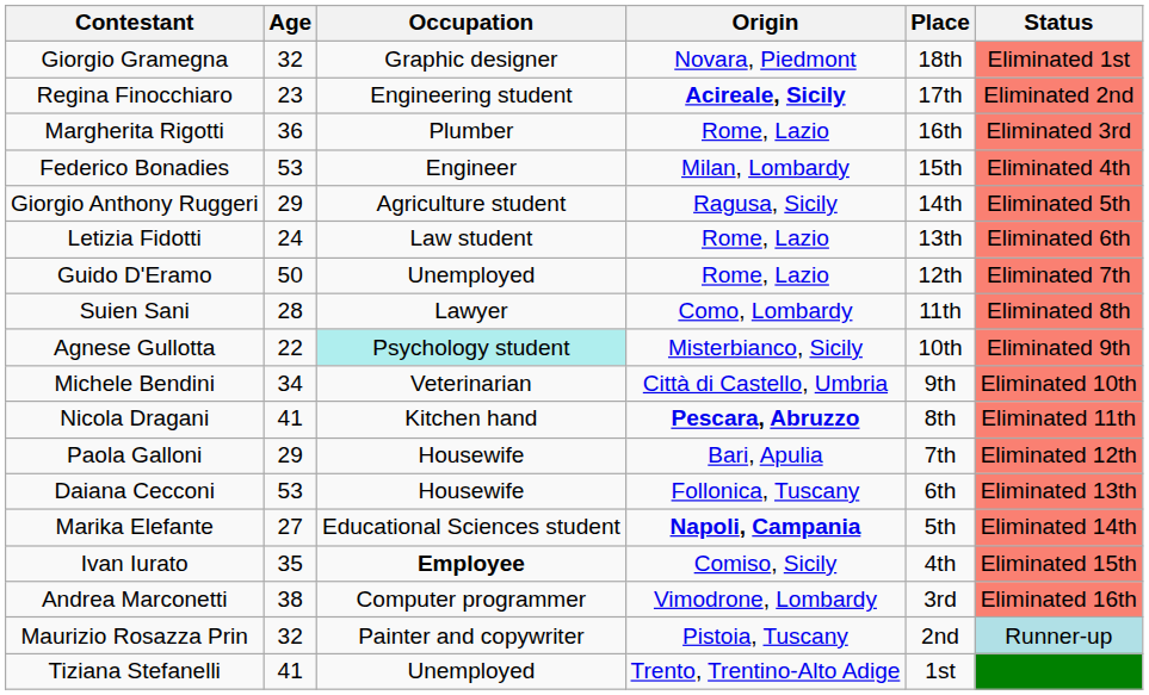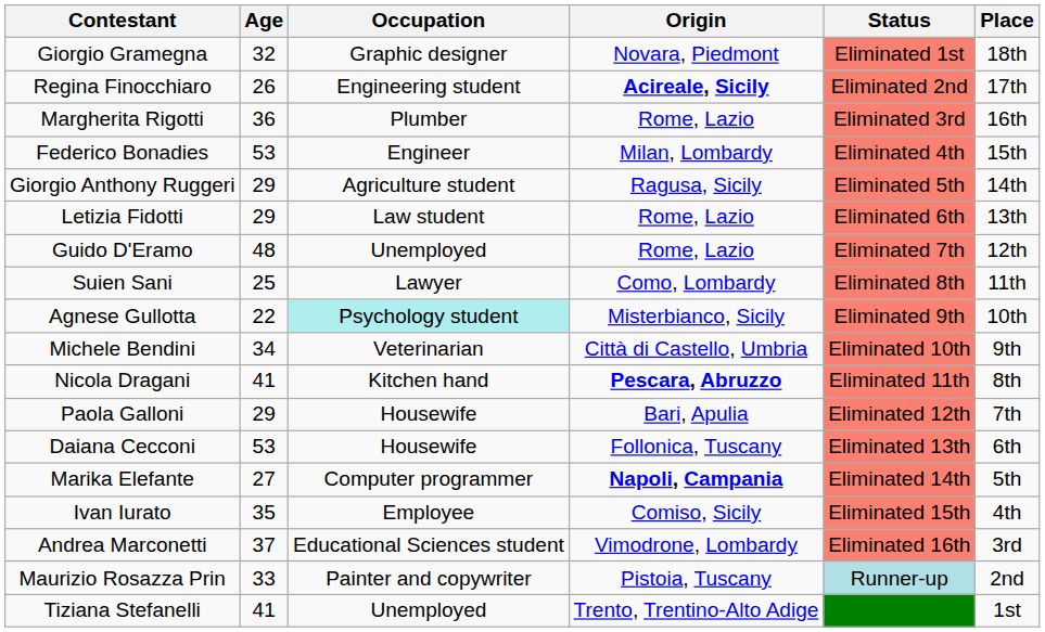 <table class="wikitable" style="text-align: center;">
 <tr>
 <th>Contestant</th>
 <th>Age</th>
 <th>Occupation</th>
 <th>Origin</th>
+<th>Status</th>
 <th>Place</th>
-<th>Status</th>
 </tr>
 <tr>
 <td>Giorgio Gramegna</td>
 <td>32</td>
 <td>Graphic designer</td>
 <td><a href='#'>Novara</a>, <a href='#'>Piedmont</a></td>
+<td bgcolor=#fa8072>Eliminated 1st</td>
 <td>18th</td>
-<td bgcolor=#fa8072>Eliminated 1st</td>
 </tr>
 <tr>
 <td>Regina Finocchiaro</td>
-<td>23</td>
+<td>26</td>
 <td>Engineering student</td>
 <td><strong><a href='#'>Acireale</a>, <a href='#'>Sicily</a></strong></td>
+<td bgcolor=#fa8072>Eliminated 2nd</td>
 <td>17th</td>
-<td bgcolor=#fa8072>Eliminated 2nd</td>
 </tr>
 <tr>
 <td>Margherita Rigotti</td>
 <td>36</td>
 <td>Plumber</td>
 <td><a href='#'>Rome</a>, <a href='#'>Lazio</a></td>
+<td bgcolor=#fa8072>Eliminated 3rd</td>
 <td>16th</td>
-<td bgcolor=#fa8072>Eliminated 3rd</td>
 </tr>
 <tr>
 <td>Federico Bonadies</td>
 <td>53</td>
 <td>Engineer</td>
 <td><a href='#'>Milan</a>, <a href='#'>Lombardy</a></td>
+<td bgcolor=#fa8072>Eliminated 4th</td>
 <td>15th</td>
-<td bgcolor=#fa8072>Eliminated 4th</td>
 </tr>
 <tr>
 <td>Giorgio Anthony Ruggeri</td>
 <td>29</td>
 <td>Agriculture student</td>
 <td><a href='#'>Ragusa</a>, <a href='#'>Sicily</a></td>
+<td bgcolor=#fa8072>Eliminated 5th</td>
 <td>14th</td>
-<td bgcolor=#fa8072>Eliminated 5th</td>
 </tr>
 <tr>
 <td>Letizia Fidotti</td>
-<td>24</td>
+<td>29</td>
 <td>Law student</td>
 <td><a href='#'>Rome</a>, <a href='#'>Lazio</a></td>
+<td bgcolor=#fa8072>Eliminated 6th</td>
 <td>13th</td>
-<td bgcolor=#fa8072>Eliminated 6th</td>
 </tr>
 <tr>
 <td>Guido D'Eramo</td>
-<td>50</td>
+<td>48</td>
 <td>Unemployed</td>
 <td><a href='#'>Rome</a>, <a href='#'>Lazio</a></td>
+<td bgcolor=#fa8072>Eliminated 7th</td>
 <td>12th</td>
-<td bgcolor=#fa8072>Eliminated 7th</td>
 </tr>
 <tr>
 <td>Suien Sani</td>
-<td>28</td>
+<td>25</td>
 <td>Lawyer</td>
 <td><a href='#'>Como</a>, <a href='#'>Lombardy</a></td>
+<td bgcolor=#fa8072>Eliminated 8th</td>
 <td>11th</td>
-<td bgcolor=#fa8072>Eliminated 8th</td>
 </tr>
 <tr>
 <td>Agnese Gullotta</td>
 <td>22</td>
 <td style="background: paleturquoise;">Psychology student</td>
 <td><a href='#'>Misterbianco</a>, <a href='#'>Sicily</a></td>
+<td bgcolor=#fa8072>Eliminated 9th</td>
 <td>10th</td>
-<td bgcolor=#fa8072>Eliminated 9th</td>
 </tr>
 <tr>
 <td>Michele Bendini</td>
 <td>34</td>
 <td>Veterinarian</td>
 <td><a href='#'>Città di Castello</a>, <a href='#'>Umbria</a></td>
+<td bgcolor=#fa8072>Eliminated 10th</td>
 <td>9th</td>
-<td bgcolor=#fa8072>Eliminated 10th</td>
 </tr>
 <tr>
 <td>Nicola Dragani</td>
 <td>41</td>
 <td>Kitchen hand</td>
 <td><strong><a href='#'>Pescara</a>, <a href='#'>Abruzzo</a></strong></td>
+<td bgcolor=#fa8072>Eliminated 11th</td>
 <td>8th</td>
-<td bgcolor=#fa8072>Eliminated 11th</td>
 </tr>
 <tr>
 <td>Paola Galloni</td>
 <td>29</td>
 <td>Housewife</td>
 <td><a href='#'>Bari</a>, <a href='#'>Apulia</a></td>
+<td bgcolor=#fa8072>Eliminated 12th</td>
 <td>7th</td>
-<td bgcolor=#fa8072>Eliminated 12th</td>
 </tr>
 <tr>
 <td>Daiana Cecconi</td>
 <td>53</td>
 <td>Housewife</td>
 <td><a href='#'>Follonica</a>, <a href='#'>Tuscany</a></td>
+<td bgcolor=#fa8072>Eliminated 13th</td>
 <td>6th</td>
-<td bgcolor=#fa8072>Eliminated 13th</td>
 </tr>
 <tr>
 <td>Marika Elefante</td>
 <td>27</td>
-<td>Educational Sciences student</td>
+<td>Computer programmer</td>
 <td><strong><a href='#'>Napoli</a>, <a href='#'>Campania</a></strong></td>
+<td bgcolor=#fa8072>Eliminated 14th</td>
 <td>5th</td>
-<td bgcolor=#fa8072>Eliminated 14th</td>
 </tr>
 <tr>
 <td>Ivan Iurato</td>
 <td>35</td>
-<td><strong>Employee</strong></td>
+<td>Employee</td>
 <td><a href='#'>Comiso</a>, <a href='#'>Sicily</a></td>
+<td bgcolor=#fa8072>Eliminated 15th</td>
 <td>4th</td>
-<td bgcolor=#fa8072>Eliminated 15th</td>
 </tr>
 <tr>
 <td>Andrea Marconetti</td>
-<td>38</td>
-<td>Computer programmer</td>
+<td>37</td>
+<td>Educational Sciences student</td>
 <td><a href='#'>Vimodrone</a>, <a href='#'>Lombardy</a></td>
+<td bgcolor=#fa8072>Eliminated 16th</td>
 <td>3rd</td>
-<td bgcolor=#fa8072>Eliminated 16th</td>
 </tr>
 <tr>
 <td>Maurizio Rosazza Prin</td>
-<td>32</td>
+<td>33</td>
 <td>Painter and copywriter</td>
 <td><a href='#'>Pistoia</a>, <a href='#'>Tuscany</a></td>
+<td bgcolor=#B0E0E6>Runner-up</td>
 <td>2nd</td>
-<td bgcolor=#B0E0E6>Runner-up</td>
 </tr>
 <tr>
 <td>Tiziana Stefanelli</td>
 <td>41</td>
 <td>Unemployed</td>
 <td><a href='#'>Trento</a>, <a href='#'>Trentino-Alto Adige</a></td>
+<td bgcolor=green></td>
 <td>1st</td>
-<td bgcolor=green></td>
 </tr>
 </table>
